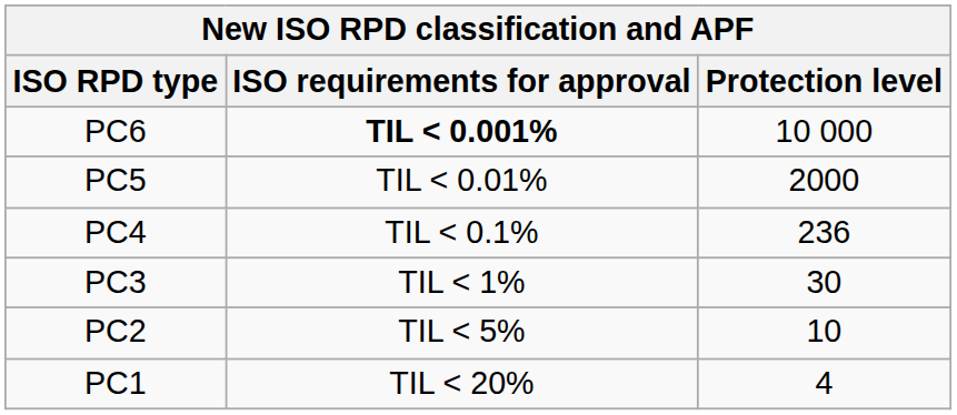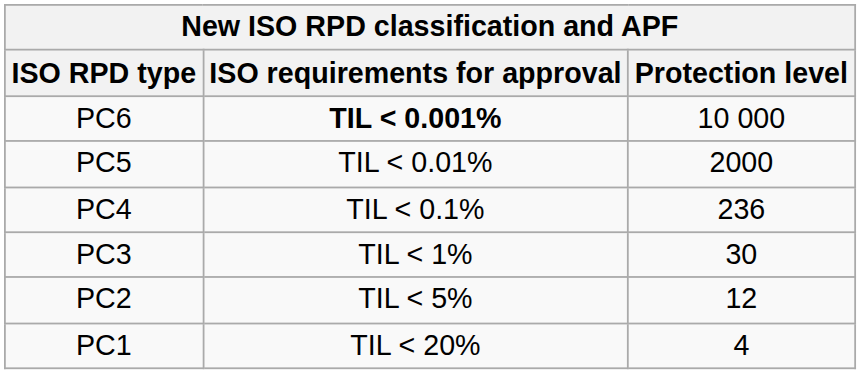 <table class="wikitable sortable collapsible collapsed" style="text-align:center">
 <tr>
 <th colspan="3">New ISO RPD classification and APF</th>
 </tr>
 <tr>
 <th>ISO RPD type</th>
 <th>ISO requirements for approval</th>
 <th>Protection level</th>
 </tr>
 <tr>
 <td>PC6</td>
 <td><strong>TIL < 0.001%</strong></td>
 <td>10 000</td>
 </tr>
 <tr>
 <td>PC5</td>
 <td>TIL < 0.01%</td>
 <td>2000</td>
 </tr>
 <tr>
 <td>PC4</td>
 <td>TIL < 0.1%</td>
 <td>236</td>
 </tr>
 <tr>
 <td>PC3</td>
 <td>TIL < 1%</td>
 <td>30</td>
 </tr>
 <tr>
 <td>PC2</td>
 <td>TIL < 5%</td>
-<td>10</td>
+<td>12</td>
 </tr>
 <tr>
 <td>PC1</td>
 <td>TIL < 20%</td>
 <td>4</td>
 </tr>
 </table>
